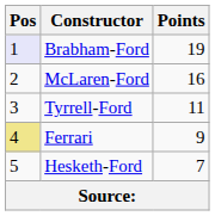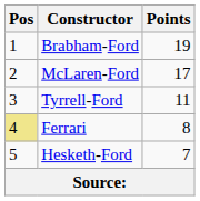 <table class="wikitable" style="font-size: 95%;">
 <tr>
 <th>Pos</th>
 <th>Constructor</th>
 <th>Points</th>
 </tr>
 <tr>
-<td style="background: lavender;">1</td>
+<td>1</td>
 <td> <a href='#'>Brabham</a>-<a href='#'>Ford</a></td>
 <td align="right">19</td>
 </tr>
 <tr>
 <td>2</td>
 <td> <a href='#'>McLaren</a>-<a href='#'>Ford</a></td>
-<td align="right">16</td>
+<td align="right">17</td>
 </tr>
 <tr>
 <td>3</td>
 <td> <a href='#'>Tyrrell</a>-<a href='#'>Ford</a></td>
 <td align="right">11</td>
 </tr>
 <tr>
 <td style="background: khaki;">4</td>
 <td> <a href='#'>Ferrari</a></td>
-<td align="right">9</td>
+<td align="right">8</td>
 </tr>
 <tr>
 <td>5</td>
 <td> <a href='#'>Hesketh</a>-<a href='#'>Ford</a></td>
 <td align="right">7</td>
 </tr>
 <tr>
 <th colspan=4>Source:</th>
 </tr>
 </table>
